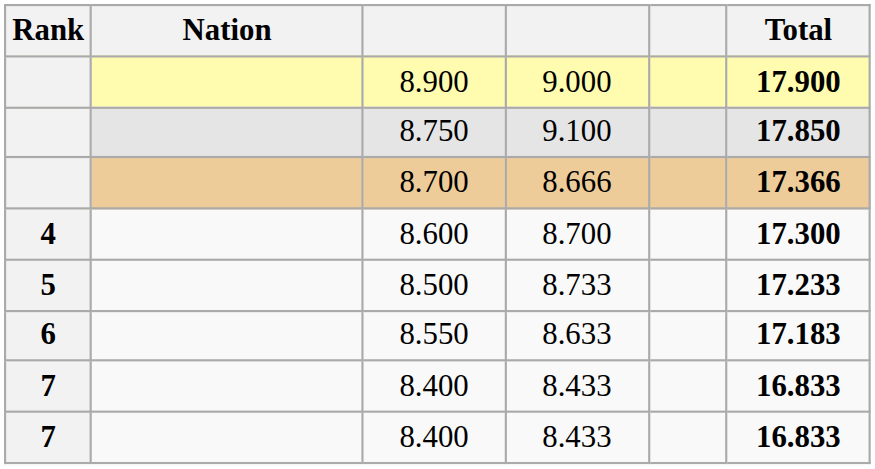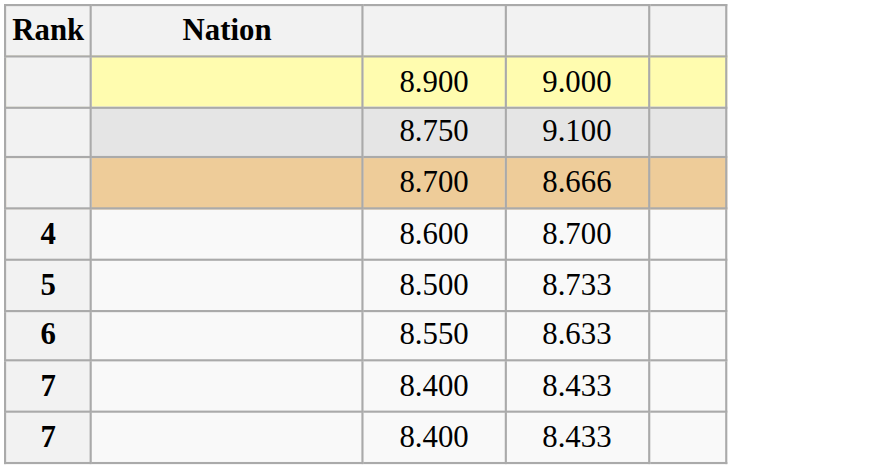 <table class="wikitable sortable" style="text-align:center; font-size:90%">
 <tr>
 <th scope="col" style="width:20px;">Rank</th>
 <th ! scope="col" style="width:120px;">Nation</th>
 <th ! scope="col" style="width:60px;"></th>
 <th ! scope="col" style="width:60px;"></th>
 <th ! scope="col" style="width:30px;"></th>
-<th ! scope="col" style="width:60px;">Total</th>
 </tr>
 <tr bgcolor=fffcaf>
 <th scope=row></th>
 <td align=left></td>
 <td>8.900</td>
 <td>9.000</td>
 <td></td>
-<td><strong>17.900</strong></td>
 </tr>
 <tr bgcolor=e5e5e5>
 <th scope=row></th>
 <td align=left></td>
 <td>8.750</td>
 <td>9.100</td>
 <td></td>
-<td><strong>17.850</strong></td>
 </tr>
 <tr bgcolor=eecc99>
 <th scope=row></th>
 <td align=left></td>
 <td>8.700</td>
 <td>8.666</td>
 <td></td>
-<td><strong>17.366</strong></td>
 </tr>
 <tr>
 <th scope=row>4</th>
 <td align=left></td>
 <td>8.600</td>
 <td>8.700</td>
 <td></td>
-<td><strong>17.300</strong></td>
 </tr>
 <tr>
 <th scope=row>5</th>
 <td align=left></td>
 <td>8.500</td>
 <td>8.733</td>
 <td></td>
-<td><strong>17.233</strong></td>
 </tr>
 <tr>
 <th scope=row>6</th>
 <td align=left></td>
 <td>8.550</td>
 <td>8.633</td>
 <td></td>
-<td><strong>17.183</strong></td>
 </tr>
 <tr>
 <th scope=row>7</th>
 <td align=left></td>
 <td>8.400</td>
 <td>8.433</td>
 <td></td>
-<td><strong>16.833</strong></td>
 </tr>
 <tr>
 <th scope=row>7</th>
 <td align=left></td>
 <td>8.400</td>
 <td>8.433</td>
 <td></td>
-<td><strong>16.833</strong></td>
 </tr>
 </table>
